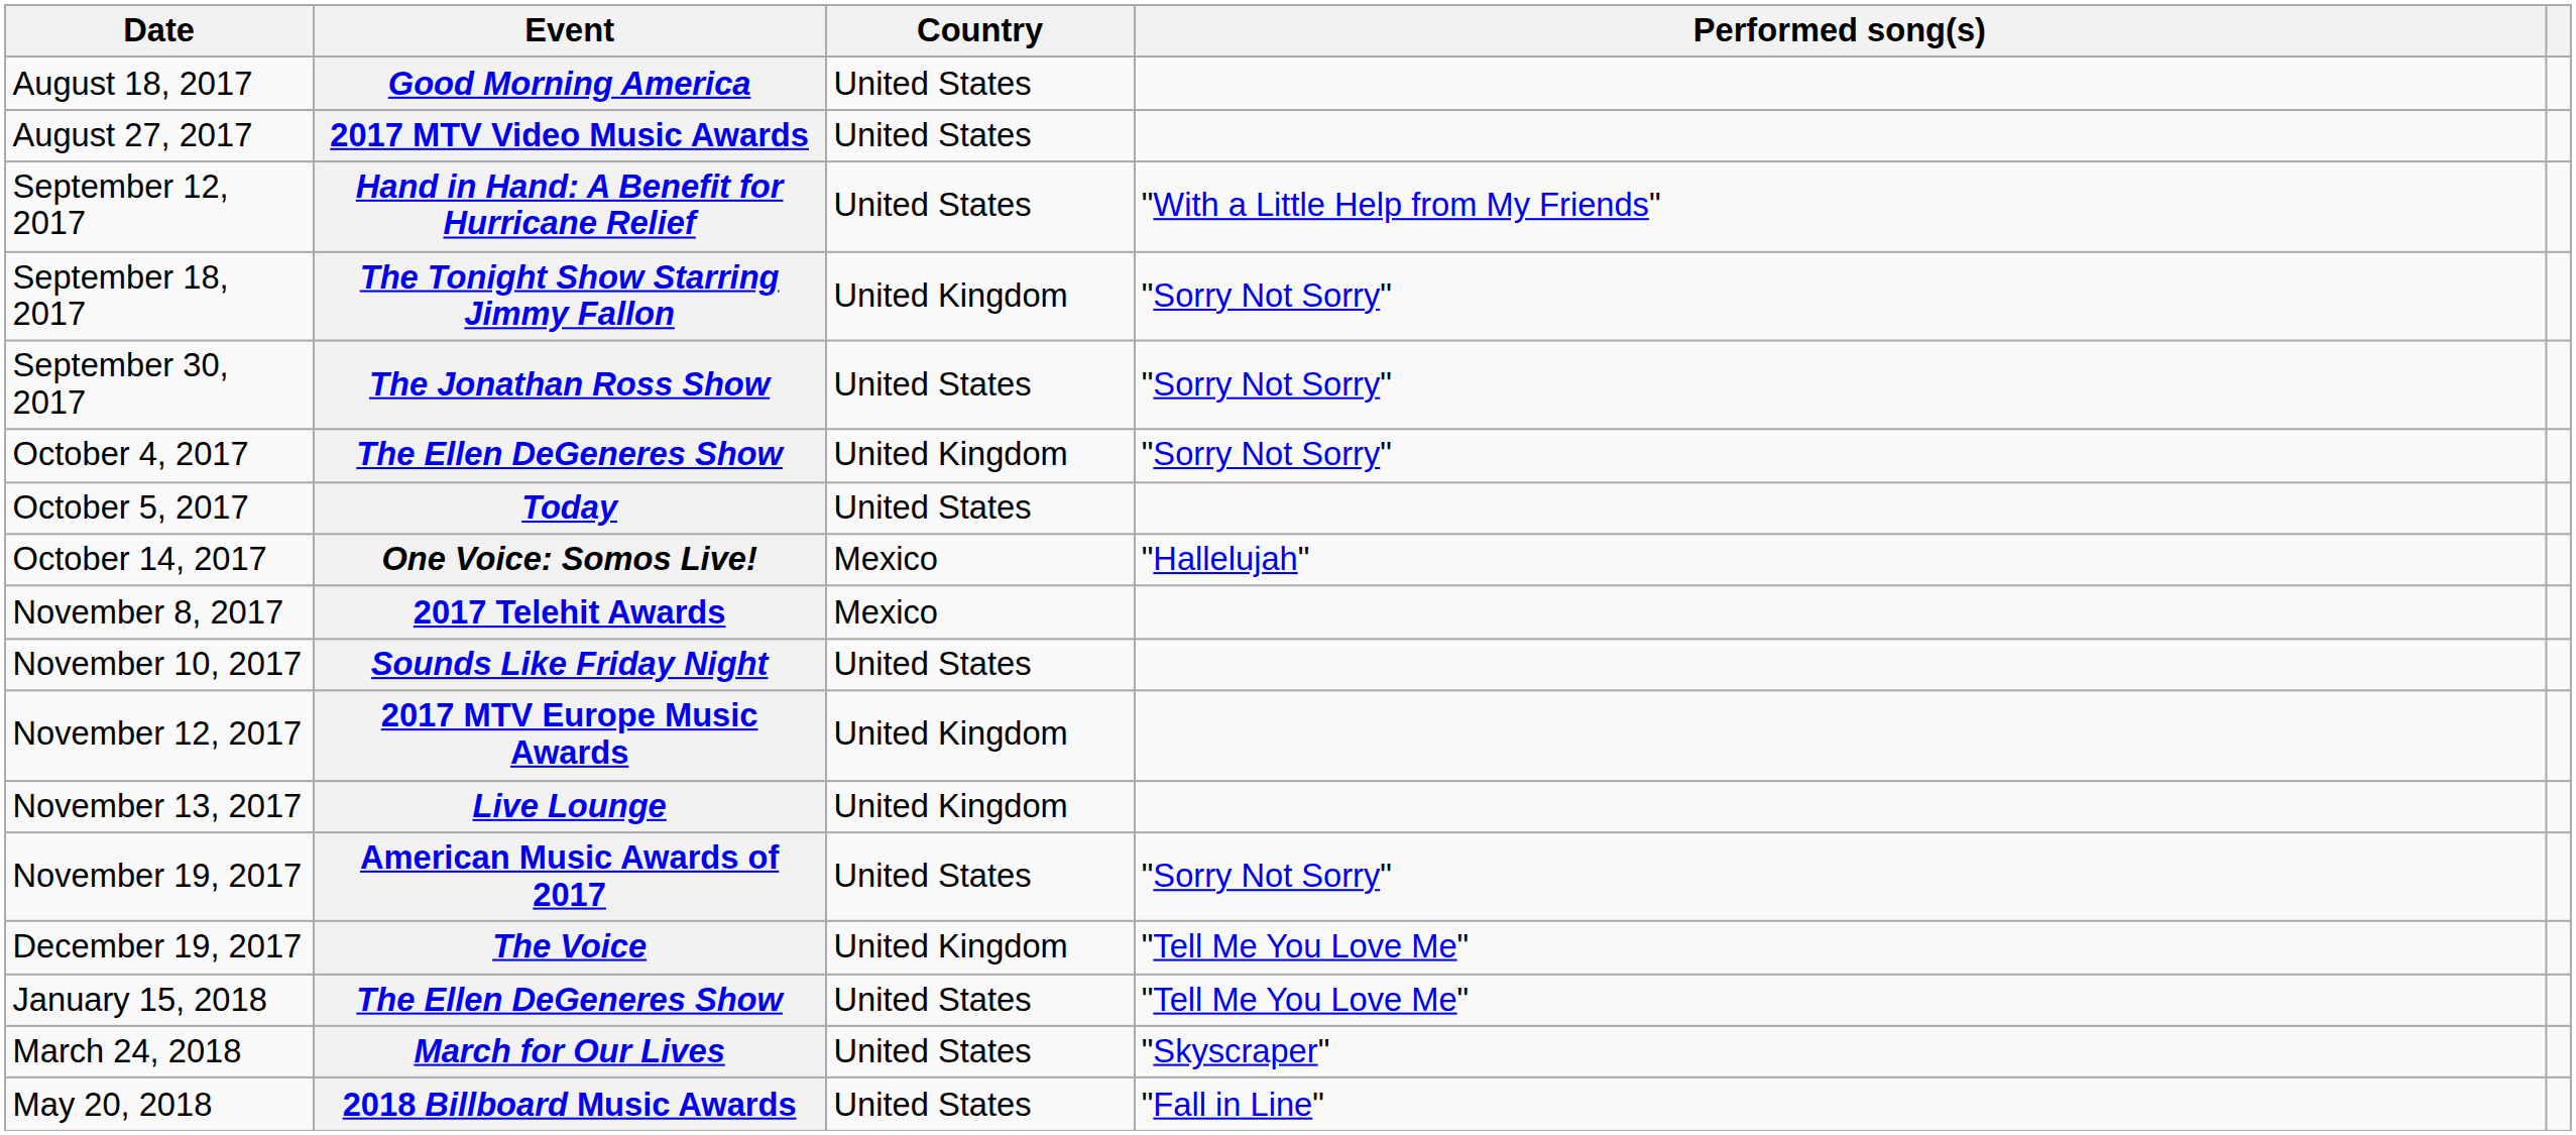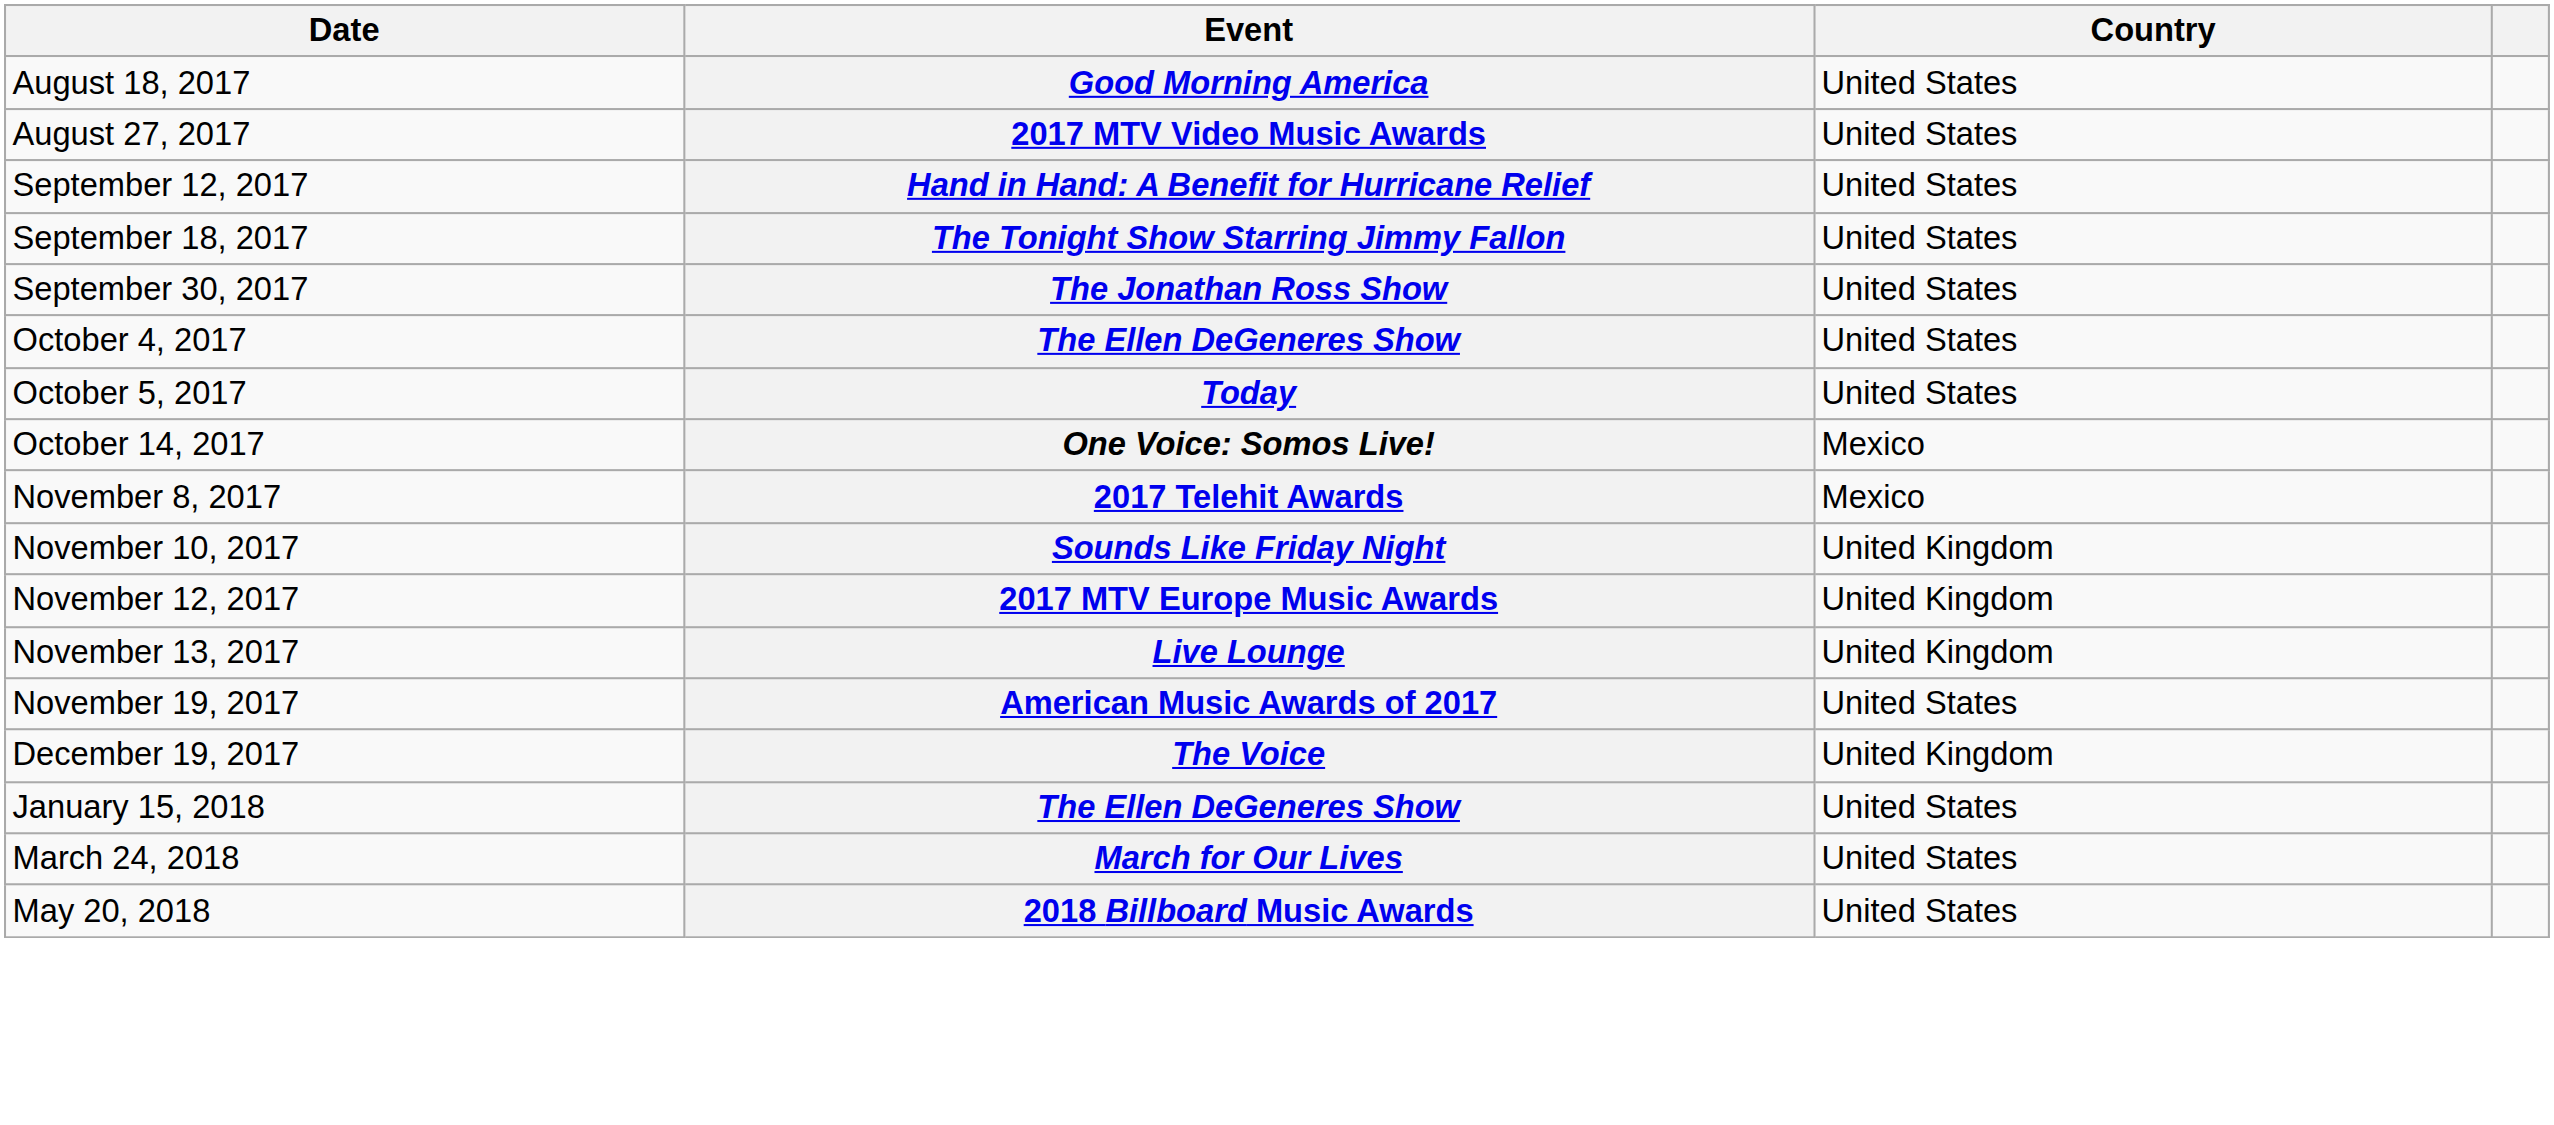 <table class="wikitable sortable plainrowheaders">
 <tr>
 <th style="width:12%;">Date</th>
 <th style="width:20%;">Event</th>
 <th style="width:12%;">Country</th>
-<th>Performed song(s)</th>
 <th style="width:1%;"></th>
 </tr>
 <tr>
 <td>August 18, 2017</td>
 <th scope="row"><em><a href='#'>Good Morning America</a></em></th>
 <td>United States</td>
 <td></td>
-<td></td>
 </tr>
 <tr>
 <td>August 27, 2017</td>
 <th scope="row"><a href='#'>2017 MTV Video Music Awards</a></th>
 <td>United States</td>
 <td></td>
-<td></td>
 </tr>
 <tr>
 <td>September 12, 2017</td>
 <th scope="row"><em><a href='#'>Hand in Hand: A Benefit for Hurricane Relief</a></em></th>
 <td>United States</td>
-<td>"<a href='#'>With a Little Help from My Friends</a>" </td>
 <td align="center"></td>
 </tr>
 <tr>
 <td>September 18, 2017</td>
 <th scope="row"><em><a href='#'>The Tonight Show Starring Jimmy Fallon</a></em></th>
-<td>United Kingdom</td>
-<td>"<a href='#'>Sorry Not Sorry</a>"</td>
+<td>United States</td>
 <td align="center"></td>
 </tr>
 <tr>
 <td>September 30, 2017</td>
 <th scope="row"><em><a href='#'>The Jonathan Ross Show</a></em></th>
 <td>United States</td>
-<td>"<a href='#'>Sorry Not Sorry</a>"</td>
 <td align="center"></td>
 </tr>
 <tr>
 <td>October 4, 2017</td>
 <th scope="row"><em><a href='#'>The Ellen DeGeneres Show</a></em></th>
-<td>United Kingdom</td>
-<td>"<a href='#'>Sorry Not Sorry</a>"</td>
+<td>United States</td>
 <td align="center"></td>
 </tr>
 <tr>
 <td>October 5, 2017</td>
 <th scope="row"><em><a href='#'>Today</a></em></th>
 <td>United States</td>
 <td></td>
-<td></td>
 </tr>
 <tr>
 <td>October 14, 2017</td>
 <th scope="row"><em>One Voice: Somos Live!</em></th>
 <td>Mexico</td>
-<td>"<a href='#'>Hallelujah</a>"</td>
 <td align="center"></td>
 </tr>
 <tr>
 <td>November 8, 2017</td>
 <th scope="row"><a href='#'>2017 Telehit Awards</a></th>
 <td>Mexico</td>
 <td></td>
-<td></td>
 </tr>
 <tr>
 <td>November 10, 2017</td>
 <th scope="row"><em><a href='#'>Sounds Like Friday Night</a></em></th>
-<td>United States</td>
-<td></td>
+<td>United Kingdom</td>
 <td align="center"></td>
 </tr>
 <tr>
 <td>November 12, 2017</td>
 <th scope="row"><a href='#'>2017 MTV Europe Music Awards</a></th>
 <td>United Kingdom</td>
 <td></td>
-<td></td>
 </tr>
 <tr>
 <td>November 13, 2017</td>
 <th scope="row"><em><a href='#'>Live Lounge</a></em></th>
 <td>United Kingdom</td>
 <td></td>
-<td></td>
 </tr>
 <tr>
 <td>November 19, 2017</td>
 <th scope="row"><a href='#'>American Music Awards of 2017</a></th>
 <td>United States</td>
-<td>"<a href='#'>Sorry Not Sorry</a>"</td>
 <td></td>
 </tr>
 <tr>
 <td>December 19, 2017</td>
 <th scope="row"><em><a href='#'>The Voice</a></em></th>
 <td>United Kingdom</td>
-<td>"<a href='#'>Tell Me You Love Me</a>"</td>
 <td align="center"></td>
 </tr>
 <tr>
 <td>January 15, 2018</td>
 <th scope="row"><em><a href='#'>The Ellen DeGeneres Show</a></em></th>
 <td>United States</td>
-<td>"<a href='#'>Tell Me You Love Me</a>"</td>
 <td align="center"></td>
 </tr>
 <tr>
 <td>March 24, 2018</td>
 <th scope="row"><em><a href='#'>March for Our Lives</a></em></th>
 <td>United States</td>
-<td>"<a href='#'>Skyscraper</a>"</td>
 <td></td>
 </tr>
 <tr>
 <td>May 20, 2018</td>
 <th scope="row"><a href='#'>2018 <em>Billboard</em> Music Awards</a></th>
 <td>United States</td>
-<td>"<a href='#'>Fall in Line</a>" </td>
 <td></td>
 </tr>
 </table>
